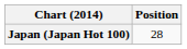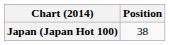 <table class="wikitable plainrowheaders" style="text-align:center">
 <tr>
 <th scope="col">Chart (2014)</th>
 <th scope="col">Position</th>
 </tr>
 <tr>
 <th scope="row">Japan (Japan Hot 100)</th>
-<td>28</td>
+<td>38</td>
 </tr>
 </table>
